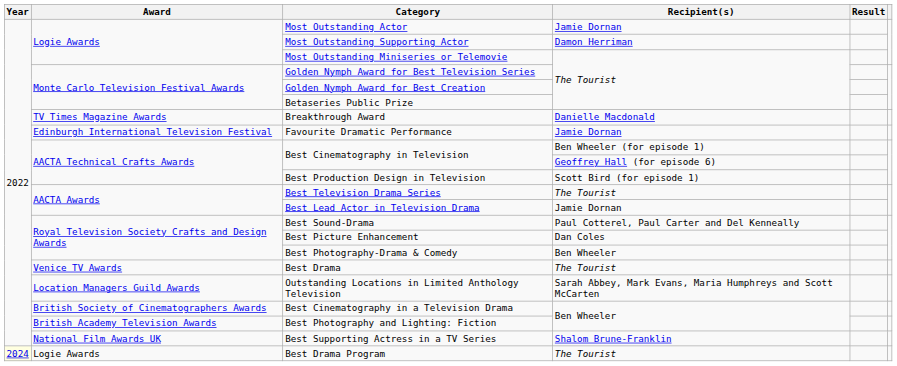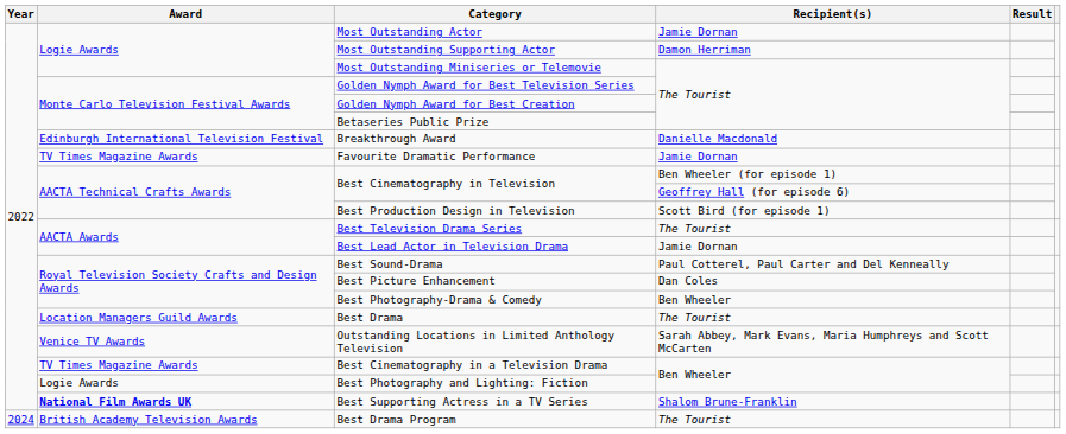 <table class="wikitable sortable plainrowheaders">
 <tr>
 <th scope="col">Year</th>
 <th scope="col">Award</th>
 <th scope="col">Category</th>
 <th scope="col">Recipient(s)</th>
 <th scope="col">Result</th>
 <th scope="col" class="unsortable"></th>
 </tr>
 <tr>
 <td rowspan="21">2022</td>
 <td rowspan="3"><a href='#'>Logie Awards</a></td>
 <td><a href='#'>Most Outstanding Actor</a></td>
 <td><a href='#'>Jamie Dornan</a></td>
 <td></td>
 <td rowspan="3"></td>
 </tr>
 <tr>
 <td><a href='#'>Most Outstanding Supporting Actor</a></td>
 <td><a href='#'>Damon Herriman</a></td>
 <td></td>
 </tr>
 <tr>
 <td><a href='#'>Most Outstanding Miniseries or Telemovie</a></td>
 <td rowspan="4"><em>The Tourist</em></td>
 <td></td>
 </tr>
 <tr>
 <td rowspan="3"><a href='#'>Monte Carlo Television Festival Awards</a></td>
 <td><a href='#'>Golden Nymph Award for Best Television Series</a></td>
 <td></td>
 <td rowspan="3"></td>
 </tr>
 <tr>
 <td><a href='#'>Golden Nymph Award for Best Creation</a></td>
 <td></td>
 </tr>
 <tr>
 <td>Betaseries Public Prize</td>
 <td></td>
 </tr>
 <tr>
-<td><a href='#'>TV Times Magazine Awards</a></td>
+<td><a href='#'>Edinburgh International Television Festival</a></td>
 <td>Breakthrough Award</td>
 <td><a href='#'>Danielle Macdonald</a></td>
 <td></td>
 <td></td>
 </tr>
 <tr>
-<td><a href='#'>Edinburgh International Television Festival</a></td>
+<td><a href='#'>TV Times Magazine Awards</a></td>
 <td>Favourite Dramatic Performance</td>
 <td><a href='#'>Jamie Dornan</a></td>
 <td></td>
 <td></td>
 </tr>
 <tr>
 <td rowspan="3"><a href='#'>AACTA Technical Crafts Awards</a></td>
 <td rowspan="2">Best Cinematography in Television</td>
 <td>Ben Wheeler (for episode 1)</td>
 <td></td>
 <td rowspan="3"></td>
 </tr>
 <tr>
 <td><a href='#'>Geoffrey Hall</a> (for episode 6)</td>
 <td></td>
 </tr>
 <tr>
 <td>Best Production Design in Television</td>
 <td>Scott Bird (for episode 1)</td>
 <td></td>
 </tr>
 <tr>
 <td rowspan="2"><a href='#'>AACTA Awards</a></td>
 <td><a href='#'>Best Television Drama Series</a></td>
 <td><em>The Tourist</em></td>
 <td></td>
 <td rowspan="2"></td>
 </tr>
 <tr>
 <td><a href='#'>Best Lead Actor in Television Drama</a></td>
 <td>Jamie Dornan</td>
 <td></td>
 </tr>
 <tr>
 <td rowspan="3"><a href='#'>Royal Television Society Crafts and Design Awards</a></td>
 <td>Best Sound-Drama</td>
 <td>Paul Cotterel, Paul Carter and Del Kenneally</td>
 <td></td>
 <td rowspan="3"></td>
 </tr>
 <tr>
 <td>Best Picture Enhancement</td>
 <td>Dan Coles</td>
 <td></td>
 </tr>
 <tr>
 <td>Best Photography-Drama & Comedy</td>
 <td>Ben Wheeler</td>
 <td></td>
 </tr>
 <tr>
-<td><a href='#'>Venice TV Awards</a></td>
+<td><a href='#'>Location Managers Guild Awards</a></td>
 <td>Best Drama</td>
 <td><em>The Tourist</em></td>
 <td></td>
 <td></td>
 </tr>
 <tr>
-<td><a href='#'>Location Managers Guild Awards</a></td>
+<td><a href='#'>Venice TV Awards</a></td>
 <td>Outstanding Locations in Limited Anthology Television</td>
 <td>Sarah Abbey, Mark Evans, Maria Humphreys and Scott McCarten</td>
 <td></td>
 <td></td>
 </tr>
 <tr>
-<td><a href='#'>British Society of Cinematographers Awards</a></td>
+<td><a href='#'>TV Times Magazine Awards</a></td>
 <td>Best Cinematography in a Television Drama</td>
 <td rowspan="2">Ben Wheeler</td>
 <td></td>
 <td></td>
 </tr>
 <tr>
-<td><a href='#'>British Academy Television Awards</a></td>
+<td>Logie Awards</td>
 <td>Best Photography and Lighting: Fiction</td>
 <td></td>
 <td></td>
 </tr>
 <tr>
-<td><a href='#'>National Film Awards UK</a></td>
+<td><strong><a href='#'>National Film Awards UK</a></strong></td>
 <td>Best Supporting Actress in a TV Series</td>
 <td><a href='#'>Shalom Brune-Franklin</a></td>
 <td></td>
 <td></td>
 </tr>
 <tr>
-<td style="background: lightyellow;"><a href='#'>2024</a></td>
-<td>Logie Awards</td>
+<td><a href='#'>2024</a></td>
+<td><a href='#'>British Academy Television Awards</a></td>
 <td>Best Drama Program</td>
 <td><em>The Tourist</em></td>
 <td></td>
 <td></td>
 </tr>
 </table>
